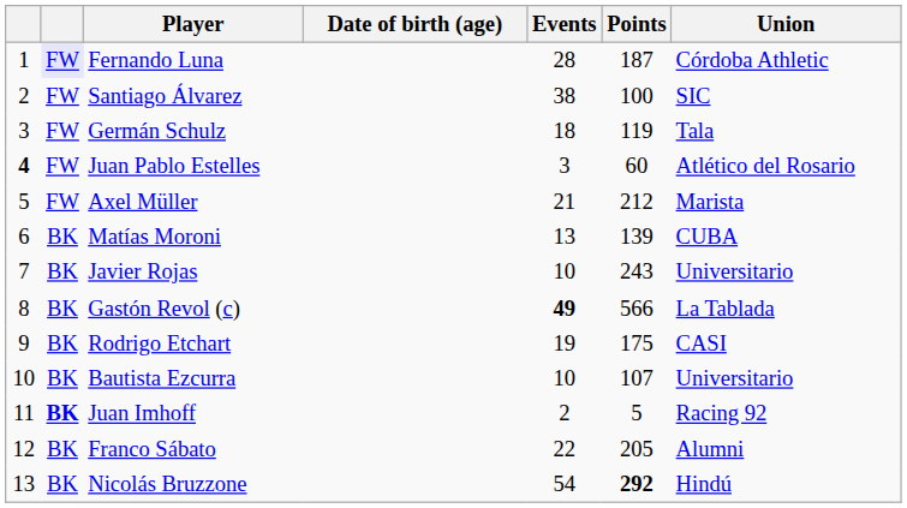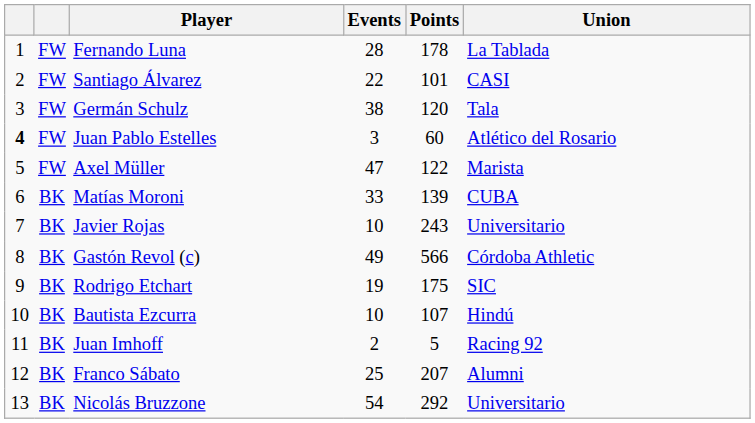 <table class="sortable wikitable" style="font-size:95%; width: 98%">
 <tr>
 <th scope="col" style="width:4%"></th>
 <th scope="col" style="width:4%"></th>
 <th scope="col">Player</th>
-<th scope="col">Date of birth (age)</th>
 <th scope="col" style="width:7%">Events</th>
 <th scope="col" style="width:7%">Points</th>
 <th scope="col">Union</th>
 </tr>
 <tr>
 <td style="text-align:center; border:0">1</td>
-<td style="background: lavender; text-align:center; border:0"><a href='#'>FW</a></td>
+<td style="text-align:center; border:0"><a href='#'>FW</a></td>
 <td style="text-align:left; border:0"><a href='#'>Fernando Luna</a></td>
-<td style="text-align:left; border:0"></td>
 <td style="text-align:center; border:0">28</td>
-<td style="text-align:center; border:0">187</td>
-<td style="text-align:left; border:0"> <a href='#'>Córdoba Athletic</a></td>
+<td style="text-align:center; border:0">178</td>
+<td style="text-align:left; border:0"> <a href='#'>La Tablada</a></td>
 </tr>
 <tr>
 <td style="text-align:center; border:0">2</td>
 <td style="text-align:center; border:0"><a href='#'>FW</a></td>
 <td style="text-align:left; border:0"><a href='#'>Santiago Álvarez</a></td>
-<td style="text-align:left; border:0"></td>
-<td style="text-align:center; border:0">38</td>
-<td style="text-align:center; border:0">100</td>
-<td style="text-align:left; border:0"> <a href='#'>SIC</a></td>
+<td style="text-align:center; border:0">22</td>
+<td style="text-align:center; border:0">101</td>
+<td style="text-align:left; border:0"> <a href='#'>CASI</a></td>
 </tr>
 <tr>
 <td style="text-align:center; border:0">3</td>
 <td style="text-align:center; border:0"><a href='#'>FW</a></td>
 <td style="text-align:left; border:0"><a href='#'>Germán Schulz</a></td>
-<td style="text-align:left; border:0"></td>
-<td style="text-align:center; border:0">18</td>
-<td style="text-align:center; border:0">119</td>
+<td style="text-align:center; border:0">38</td>
+<td style="text-align:center; border:0">120</td>
 <td style="text-align:left; border:0"> <a href='#'>Tala</a></td>
 </tr>
 <tr>
 <td style="text-align:center; border:0"><strong>4</strong></td>
 <td style="text-align:center; border:0"><a href='#'>FW</a></td>
 <td style="text-align:left; border:0"><a href='#'>Juan Pablo Estelles</a></td>
-<td style="text-align:left; border:0"></td>
 <td style="text-align:center; border:0">3</td>
 <td style="text-align:center; border:0">60</td>
 <td style="text-align:left; border:0"> <a href='#'>Atlético del Rosario</a></td>
 </tr>
 <tr>
 <td style="text-align:center; border:0">5</td>
 <td style="text-align:center; border:0"><a href='#'>FW</a></td>
 <td style="text-align:left; border:0"><a href='#'>Axel Müller</a></td>
-<td style="text-align:left; border:0"></td>
-<td style="text-align:center; border:0">21</td>
-<td style="text-align:center; border:0">212</td>
+<td style="text-align:center; border:0">47</td>
+<td style="text-align:center; border:0">122</td>
 <td style="text-align:left; border:0"> <a href='#'>Marista</a></td>
 </tr>
 <tr>
 <td style="text-align:center; border:0">6</td>
 <td style="text-align:center; border:0"><a href='#'>BK</a></td>
 <td style="text-align:left; border:0"><a href='#'>Matías Moroni</a></td>
-<td style="text-align:left; border:0"></td>
-<td style="text-align:center; border:0">13</td>
+<td style="text-align:center; border:0">33</td>
 <td style="text-align:center; border:0">139</td>
 <td style="text-align:left; border:0"> <a href='#'>CUBA</a></td>
 </tr>
 <tr>
 <td style="text-align:center; border:0">7</td>
 <td style="text-align:center; border:0"><a href='#'>BK</a></td>
 <td style="text-align:left; border:0"><a href='#'>Javier Rojas</a></td>
-<td style="text-align:left; border:0"></td>
 <td style="text-align:center; border:0">10</td>
 <td style="text-align:center; border:0">243</td>
 <td style="text-align:left; border:0"> <a href='#'>Universitario</a></td>
 </tr>
 <tr>
 <td style="text-align:center; border:0">8</td>
 <td style="text-align:center; border:0"><a href='#'>BK</a></td>
 <td style="text-align:left; border:0"><a href='#'>Gastón Revol</a> (<a href='#'>c</a>)</td>
-<td style="text-align:left; border:0"></td>
-<td style="text-align:center; border:0"><strong>49</strong></td>
+<td style="text-align:center; border:0">49</td>
 <td style="text-align:center; border:0">566</td>
-<td style="text-align:left; border:0"> <a href='#'>La Tablada</a></td>
+<td style="text-align:left; border:0"> <a href='#'>Córdoba Athletic</a></td>
 </tr>
 <tr>
 <td style="text-align:center; border:0">9</td>
 <td style="text-align:center; border:0"><a href='#'>BK</a></td>
 <td style="text-align:left; border:0"><a href='#'>Rodrigo Etchart</a></td>
-<td style="text-align:left; border:0"></td>
 <td style="text-align:center; border:0">19</td>
 <td style="text-align:center; border:0">175</td>
-<td style="text-align:left; border:0"> <a href='#'>CASI</a></td>
+<td style="text-align:left; border:0"> <a href='#'>SIC</a></td>
 </tr>
 <tr>
 <td style="text-align:center; border:0">10</td>
 <td style="text-align:center; border:0"><a href='#'>BK</a></td>
 <td style="text-align:left; border:0"><a href='#'>Bautista Ezcurra</a></td>
-<td style="text-align:left; border:0"></td>
 <td style="text-align:center; border:0">10</td>
 <td style="text-align:center; border:0">107</td>
-<td style="text-align:left; border:0"> <a href='#'>Universitario</a></td>
+<td style="text-align:left; border:0"> <a href='#'>Hindú</a></td>
 </tr>
 <tr>
 <td style="text-align:center; border:0">11</td>
-<td style="text-align:center; border:0"><strong><a href='#'>BK</a></strong></td>
+<td style="text-align:center; border:0"><a href='#'>BK</a></td>
 <td style="text-align:left; border:0"><a href='#'>Juan Imhoff</a></td>
-<td style="text-align:left; border:0"></td>
 <td style="text-align:center; border:0">2</td>
 <td style="text-align:center; border:0">5</td>
 <td style="text-align:left; border:0"> <a href='#'>Racing 92</a></td>
 </tr>
 <tr>
 <td style="text-align:center; border:0">12</td>
 <td style="text-align:center; border:0"><a href='#'>BK</a></td>
 <td style="text-align:left; border:0"><a href='#'>Franco Sábato</a></td>
-<td style="text-align:left; border:0"></td>
-<td style="text-align:center; border:0">22</td>
-<td style="text-align:center; border:0">205</td>
+<td style="text-align:center; border:0">25</td>
+<td style="text-align:center; border:0">207</td>
 <td style="text-align:left; border:0"> <a href='#'>Alumni</a></td>
 </tr>
 <tr>
 <td style="text-align:center; border:0">13</td>
 <td style="text-align:center; border:0"><a href='#'>BK</a></td>
 <td style="text-align:left; border:0"><a href='#'>Nicolás Bruzzone</a></td>
-<td style="text-align:left; border:0"></td>
 <td style="text-align:center; border:0">54</td>
-<td style="text-align:center; border:0"><strong>292</strong></td>
-<td style="text-align:left; border:0"> <a href='#'>Hindú</a></td>
+<td style="text-align:center; border:0">292</td>
+<td style="text-align:left; border:0"> <a href='#'>Universitario</a></td>
 </tr>
 </table>
